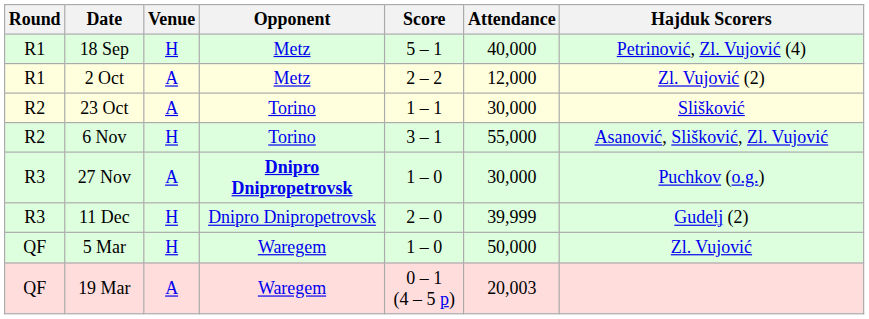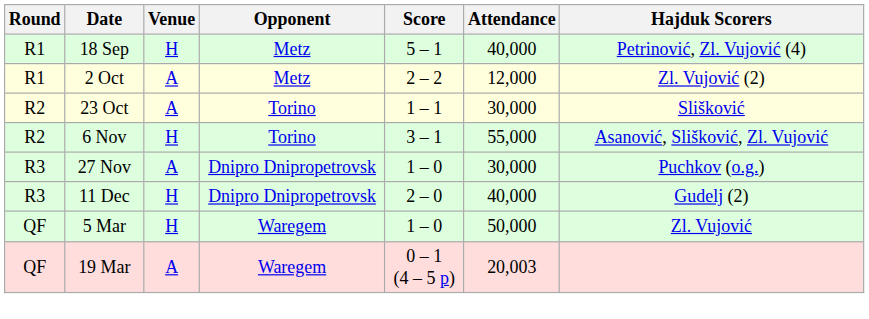 <table class="wikitable sortable" style="text-align: center; font-size:95%;">
 <tr>
 <th width="30">Round</th>
 <th width="60">Date</th>
 <th width="20">Venue</th>
 <th width="150">Opponent</th>
 <th width="60">Score</th>
 <th width="60">Attendance</th>
 <th width="250">Hajduk Scorers</th>
 </tr>
 <tr bgcolor="#ddffdd">
 <td>R1</td>
 <td>18 Sep</td>
 <td><a href='#'>H</a></td>
 <td><a href='#'>Metz</a> </td>
 <td>5 – 1</td>
 <td>40,000</td>
 <td><a href='#'>Petrinović</a>, <a href='#'>Zl. Vujović</a> (4)</td>
 </tr>
 <tr bgcolor="#ffffdd">
 <td>R1</td>
 <td>2 Oct</td>
 <td><a href='#'>A</a> </td>
 <td><a href='#'>Metz</a> </td>
 <td>2 – 2</td>
 <td>12,000</td>
 <td><a href='#'>Zl. Vujović</a> (2)</td>
 </tr>
 <tr bgcolor="#ffffdd">
 <td>R2</td>
 <td>23 Oct</td>
 <td><a href='#'>A</a> </td>
 <td><a href='#'>Torino</a> </td>
 <td>1 – 1</td>
 <td>30,000</td>
 <td><a href='#'>Slišković</a></td>
 </tr>
 <tr bgcolor="#ddffdd">
 <td>R2</td>
 <td>6 Nov</td>
 <td><a href='#'>H</a></td>
 <td><a href='#'>Torino</a> </td>
 <td>3 – 1</td>
 <td>55,000</td>
 <td><a href='#'>Asanović</a>, <a href='#'>Slišković</a>, <a href='#'>Zl. Vujović</a></td>
 </tr>
 <tr bgcolor="#ddffdd">
 <td>R3</td>
 <td>27 Nov</td>
 <td><a href='#'>A</a> </td>
-<td><strong><a href='#'>Dnipro Dnipropetrovsk</a> </strong></td>
+<td><a href='#'>Dnipro Dnipropetrovsk</a> </td>
 <td>1 – 0</td>
 <td>30,000</td>
 <td><a href='#'>Puchkov</a> (<a href='#'>o.g.</a>)</td>
 </tr>
 <tr bgcolor="#ddffdd">
 <td>R3</td>
 <td>11 Dec</td>
 <td><a href='#'>H</a></td>
 <td><a href='#'>Dnipro Dnipropetrovsk</a> </td>
 <td>2 – 0</td>
-<td>39,999</td>
+<td>40,000</td>
 <td><a href='#'>Gudelj</a> (2)</td>
 </tr>
 <tr bgcolor="#ddffdd">
 <td>QF</td>
 <td>5 Mar</td>
 <td><a href='#'>H</a></td>
 <td><a href='#'>Waregem</a> </td>
 <td>1 – 0</td>
 <td>50,000</td>
 <td><a href='#'>Zl. Vujović</a></td>
 </tr>
 <tr bgcolor="#ffdddd">
 <td>QF</td>
 <td>19 Mar</td>
 <td><a href='#'>A</a> </td>
 <td><a href='#'>Waregem</a> </td>
 <td>0 – 1<br>(4 – 5 <a href='#'>p</a>)</td>
 <td>20,003</td>
 <td></td>
 </tr>
 </table>
